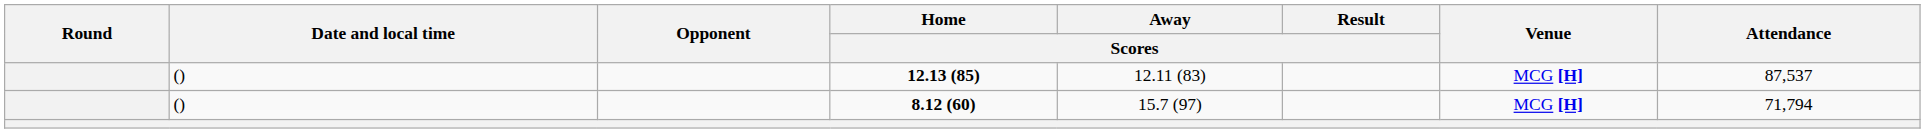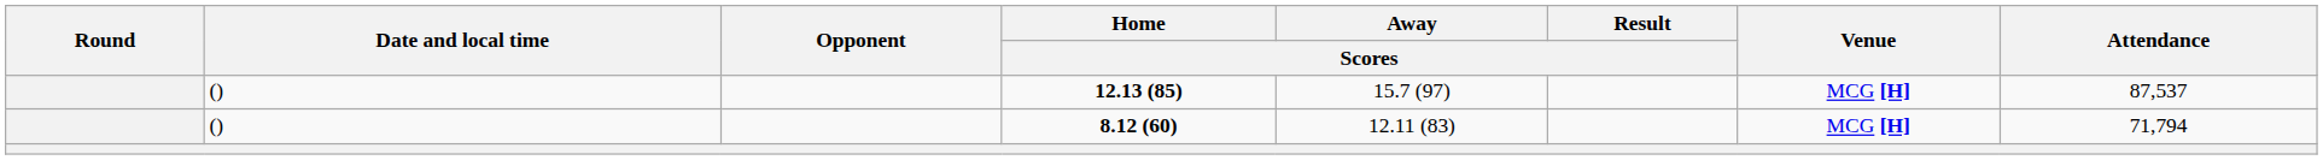 <table class="wikitable plainrowheaders" style="font-size:90%; width:100%; text-align:center;">
 <tr>
 <th scope="col" rowspan="2">Round</th>
 <th scope="col" rowspan="2">Date and local time</th>
 <th scope="col" rowspan="2">Opponent</th>
 <th scope="col">Home</th>
 <th scope="col">Away</th>
 <th scope="col">Result</th>
 <th scope="col" rowspan="2">Venue</th>
 <th scope="col" rowspan="2">Attendance</th>
 </tr>
 <tr>
 <th scope="col" colspan="3">Scores</th>
 </tr>
 <tr>
 <th scope="row"></th>
 <td align=left> ()</td>
 <td align=left></td>
 <td><strong>12.13 (85)</strong></td>
-<td>12.11 (83)</td>
+<td>15.7 (97)</td>
 <td></td>
 <td><a href='#'>MCG</a> <a href='#'><strong>[H]</strong></a></td>
 <td>87,537</td>
 </tr>
 <tr>
 <th scope="row"></th>
 <td align=left> ()</td>
 <td align=left></td>
 <td><strong>8.12 (60)</strong></td>
-<td>15.7 (97)</td>
+<td>12.11 (83)</td>
 <td></td>
 <td><a href='#'>MCG</a> <a href='#'><strong>[H]</strong></a></td>
 <td>71,794</td>
 </tr>
 <tr class="sortbottom">
 <th scope="row" colspan="8"></th>
 </tr>
 </table>
